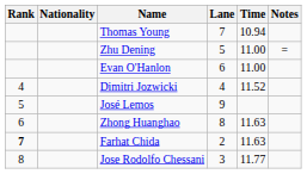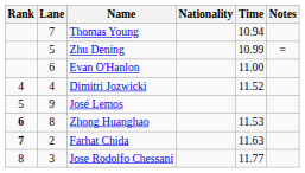 <table class="wikitable sortable" style="text-align:center">
 <tr>
 <th>Rank</th>
+<th>Lane</th>
+<th>Name</th>
 <th>Nationality</th>
-<th>Name</th>
-<th>Lane</th>
 <th>Time</th>
 <th>Notes</th>
 </tr>
 <tr>
 <td></td>
+<td>7</td>
+<td align="left"><a href='#'>Thomas Young</a></td>
 <td align="left"></td>
-<td align="left"><a href='#'>Thomas Young</a></td>
-<td>7</td>
 <td>10.94</td>
 <td></td>
 </tr>
 <tr>
 <td></td>
+<td>5</td>
+<td align="left"><a href='#'>Zhu Dening</a></td>
 <td align="left"></td>
-<td align="left"><a href='#'>Zhu Dening</a></td>
-<td>5</td>
-<td>11.00</td>
+<td>10.99</td>
 <td>=</td>
 </tr>
 <tr>
 <td></td>
+<td>6</td>
+<td align="left"><a href='#'>Evan O'Hanlon</a></td>
 <td align="left"></td>
-<td align="left"><a href='#'>Evan O'Hanlon</a></td>
-<td>6</td>
 <td>11.00</td>
 <td></td>
 </tr>
 <tr>
 <td>4</td>
+<td>4</td>
+<td align="left"><a href='#'>Dimitri Jozwicki</a></td>
 <td align="left"></td>
-<td align="left"><a href='#'>Dimitri Jozwicki</a></td>
-<td>4</td>
 <td>11.52</td>
 <td></td>
 </tr>
 <tr>
 <td>5</td>
+<td>9</td>
+<td align="left"><a href='#'>José Lemos</a></td>
 <td align="left"></td>
-<td align="left"><a href='#'>José Lemos</a></td>
-<td>9</td>
 <td></td>
 <td></td>
 </tr>
 <tr>
-<td>6</td>
+<td><strong>6</strong></td>
+<td>8</td>
+<td align="left"><a href='#'>Zhong Huanghao</a></td>
 <td align="left"></td>
-<td align="left"><a href='#'>Zhong Huanghao</a></td>
-<td>8</td>
-<td>11.63</td>
+<td>11.53</td>
 <td></td>
 </tr>
 <tr>
 <td><strong>7</strong></td>
+<td>2</td>
+<td align="left"><a href='#'>Farhat Chida</a></td>
 <td align="left"></td>
-<td align="left"><a href='#'>Farhat Chida</a></td>
-<td>2</td>
 <td>11.63</td>
 <td></td>
 </tr>
 <tr>
 <td>8</td>
+<td>3</td>
+<td align="left"><a href='#'>Jose Rodolfo Chessani</a></td>
 <td align="left"></td>
-<td align="left"><a href='#'>Jose Rodolfo Chessani</a></td>
-<td>3</td>
 <td>11.77</td>
 <td></td>
 </tr>
 </table>
